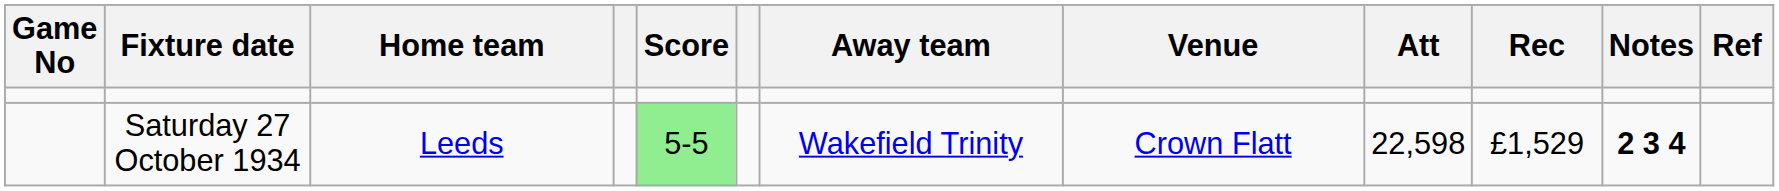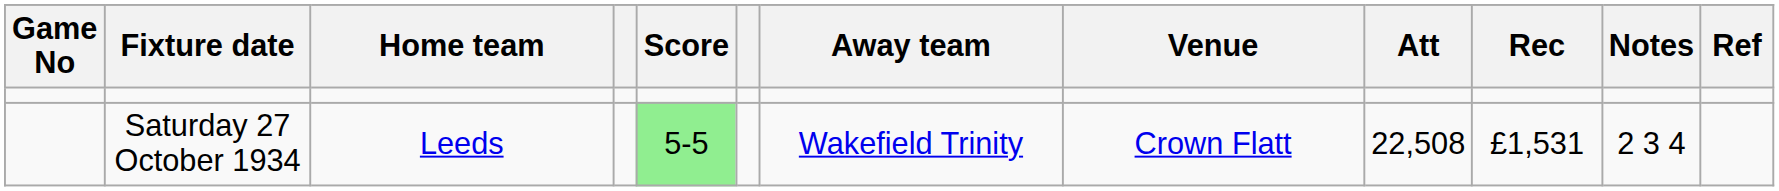 <table class="wikitable" style="text-align:center;">
 <tr>
 <th width=20 abbr="No">Game No</th>
 <th width=100 abbr="Date">Fixture date</th>
 <th width=150 abbr="Home team">Home team</th>
 <th width=5 abbr="space"></th>
 <th width=20 abbr="Score">Score</th>
 <th width=5 abbr="space"></th>
 <th width=150 abbr="Away team">Away team</th>
 <th width=150 abbr="Venue">Venue</th>
 <th width=45 abbr="Att">Att</th>
 <th width=60 abbr="Rec">Rec</th>
 <th width=20 abbr="Notes">Notes</th>
 <th width=30 abbr="Ref">Ref</th>
 </tr>
 <tr>
 <td></td>
 <td></td>
 <td></td>
 <td></td>
 <td></td>
 <td></td>
 <td></td>
 <td></td>
 <td></td>
 <td></td>
 <td></td>
 </tr>
 <tr>
 <td></td>
 <td>Saturday 27 October 1934</td>
 <td><a href='#'>Leeds</a></td>
 <td></td>
 <td style="background: lightgreen;">5-5</td>
 <td></td>
 <td><a href='#'>Wakefield Trinity</a></td>
 <td><a href='#'>Crown Flatt</a></td>
-<td>22,598</td>
-<td>£1,529</td>
-<td><strong>2 3 4</strong></td>
+<td>22,508</td>
+<td>£1,531</td>
+<td>2 3 4</td>
 <td></td>
 </tr>
 </table>
